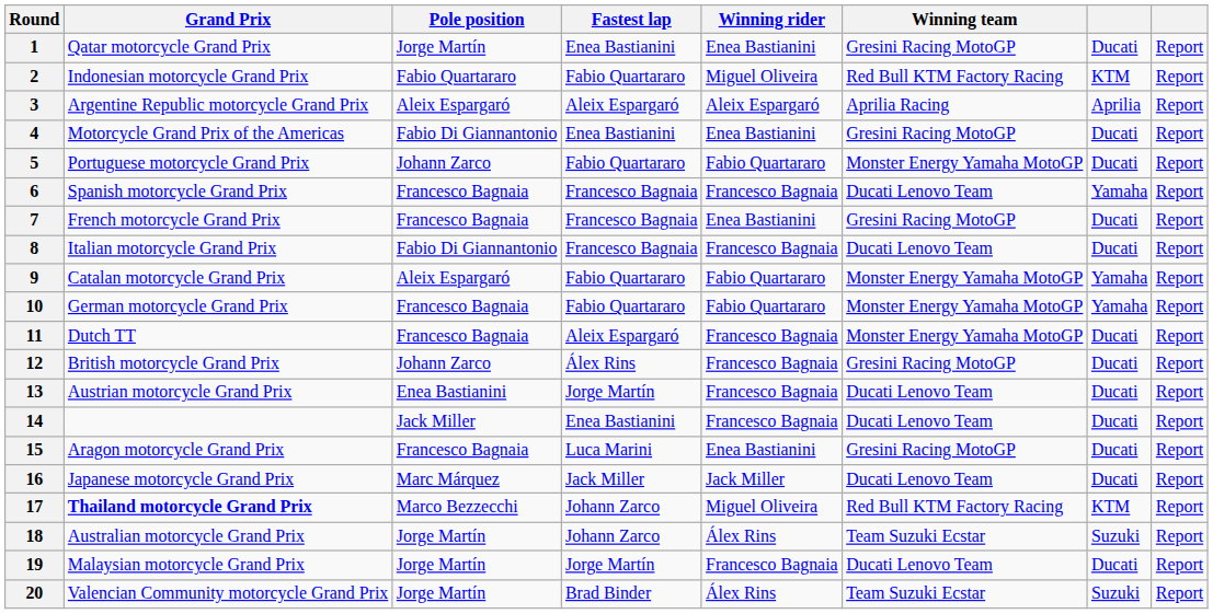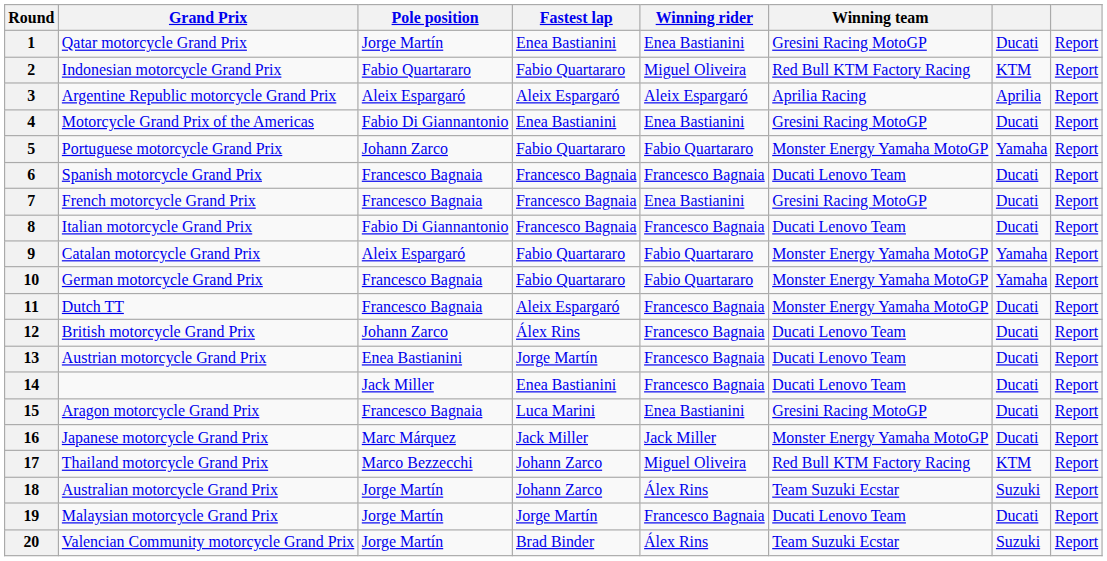 <table class="wikitable sortable" style="font-size: 85%">
 <tr>
 <th>Round</th>
 <th><a href='#'>Grand Prix</a></th>
 <th><a href='#'>Pole position</a></th>
 <th><a href='#'>Fastest lap</a></th>
 <th><a href='#'>Winning rider</a></th>
 <th>Winning team</th>
 <th></th>
 <th class="unsortable"></th>
 </tr>
 <tr>
 <th>1</th>
 <td> <a href='#'>Qatar motorcycle Grand Prix</a></td>
 <td data-sort-value="MART"> <a href='#'>Jorge Martín</a></td>
 <td data-sort-value="BAS"> <a href='#'>Enea Bastianini</a></td>
 <td data-sort-value="BAS"> <a href='#'>Enea Bastianini</a></td>
 <td data-sort-value="GRE"> <a href='#'>Gresini Racing MotoGP</a></td>
 <td data-sort-value="DUC"> <a href='#'>Ducati</a></td>
 <td><a href='#'>Report</a></td>
 </tr>
 <tr>
 <th>2</th>
 <td> <a href='#'>Indonesian motorcycle Grand Prix</a></td>
 <td data-sort-value="QUA"> <a href='#'>Fabio Quartararo</a></td>
 <td data-sort-value="QUA"> <a href='#'>Fabio Quartararo</a></td>
 <td data-sort-value="OLI"> <a href='#'>Miguel Oliveira</a></td>
 <td data-sort-value="RED"> <a href='#'>Red Bull KTM Factory Racing</a></td>
 <td data-sort-value="KTM"> <a href='#'>KTM</a></td>
 <td><a href='#'>Report</a></td>
 </tr>
 <tr>
 <th>3</th>
 <td> <a href='#'>Argentine Republic motorcycle Grand Prix</a></td>
 <td data-sort-value="ESPA"> <a href='#'>Aleix Espargaró</a></td>
 <td data-sort-value="ESPA"> <a href='#'>Aleix Espargaró</a></td>
 <td data-sort-value="ESPA"> <a href='#'>Aleix Espargaró</a></td>
 <td data-sort-value="APR"> <a href='#'>Aprilia Racing</a></td>
 <td data-sort-value="APR"> <a href='#'>Aprilia</a></td>
 <td><a href='#'>Report</a></td>
 </tr>
 <tr>
 <th>4</th>
 <td data-sort-value="ame"> <a href='#'>Motorcycle Grand Prix of the Americas</a></td>
 <td nowrap data-sort-value="DIG"> <a href='#'>Fabio Di Giannantonio</a></td>
 <td data-sort-value="BAS"> <a href='#'>Enea Bastianini</a></td>
 <td data-sort-value="BAS"> <a href='#'>Enea Bastianini</a></td>
 <td data-sort-value="GRE"> <a href='#'>Gresini Racing MotoGP</a></td>
 <td data-sort-value="DUC"> <a href='#'>Ducati</a></td>
 <td><a href='#'>Report</a></td>
 </tr>
 <tr>
 <th>5</th>
 <td> <a href='#'>Portuguese motorcycle Grand Prix</a></td>
 <td data-sort-value="ZAR"> <a href='#'>Johann Zarco</a></td>
 <td data-sort-value="QUA"> <a href='#'>Fabio Quartararo</a></td>
 <td data-sort-value="QUA"> <a href='#'>Fabio Quartararo</a></td>
 <td nowrap data-sort-value="MON"> <a href='#'>Monster Energy Yamaha MotoGP</a></td>
-<td data-sort-value="DUC"> <a href='#'>Ducati</a></td>
+<td data-sort-value="YAM"> <a href='#'>Yamaha</a></td>
 <td><a href='#'>Report</a></td>
 </tr>
 <tr>
 <th>6</th>
 <td> <a href='#'>Spanish motorcycle Grand Prix</a></td>
 <td data-sort-value="BAG"> <a href='#'>Francesco Bagnaia</a></td>
 <td nowrap data-sort-value="BAG"> <a href='#'>Francesco Bagnaia</a></td>
 <td nowrap data-sort-value="BAG"> <a href='#'>Francesco Bagnaia</a></td>
 <td data-sort-value="DUC"> <a href='#'>Ducati Lenovo Team</a></td>
-<td data-sort-value="YAM"> <a href='#'>Yamaha</a></td>
+<td data-sort-value="DUC"> <a href='#'>Ducati</a></td>
 <td><a href='#'>Report</a></td>
 </tr>
 <tr>
 <th>7</th>
 <td> <a href='#'>French motorcycle Grand Prix</a></td>
 <td data-sort-value="BAG"> <a href='#'>Francesco Bagnaia</a></td>
 <td data-sort-value="BAG"> <a href='#'>Francesco Bagnaia</a></td>
 <td data-sort-value="BAS"> <a href='#'>Enea Bastianini</a></td>
 <td data-sort-value="GRE"> <a href='#'>Gresini Racing MotoGP</a></td>
 <td data-sort-value="DUC"> <a href='#'>Ducati</a></td>
 <td><a href='#'>Report</a></td>
 </tr>
 <tr>
 <th>8</th>
 <td> <a href='#'>Italian motorcycle Grand Prix</a></td>
 <td nowrap data-sort-value="DIG"> <a href='#'>Fabio Di Giannantonio</a></td>
 <td data-sort-value="BAG"> <a href='#'>Francesco Bagnaia</a></td>
 <td data-sort-value="BAG"> <a href='#'>Francesco Bagnaia</a></td>
 <td data-sort-value="DUC"> <a href='#'>Ducati Lenovo Team</a></td>
 <td data-sort-value="DUC"> <a href='#'>Ducati</a></td>
 <td><a href='#'>Report</a></td>
 </tr>
 <tr>
 <th>9</th>
 <td> <a href='#'>Catalan motorcycle Grand Prix</a></td>
 <td data-sort-value="ESPA"> <a href='#'>Aleix Espargaró</a></td>
 <td data-sort-value="QUA"> <a href='#'>Fabio Quartararo</a></td>
 <td data-sort-value="QUA"> <a href='#'>Fabio Quartararo</a></td>
 <td data-sort-value="MON"> <a href='#'>Monster Energy Yamaha MotoGP</a></td>
 <td data-sort-value="YAM"> <a href='#'>Yamaha</a></td>
 <td><a href='#'>Report</a></td>
 </tr>
 <tr>
 <th>10</th>
 <td> <a href='#'>German motorcycle Grand Prix</a></td>
 <td data-sort-value="BAG"> <a href='#'>Francesco Bagnaia</a></td>
 <td data-sort-value="QUA"> <a href='#'>Fabio Quartararo</a></td>
 <td data-sort-value="QUA"> <a href='#'>Fabio Quartararo</a></td>
 <td data-sort-value="MON"> <a href='#'>Monster Energy Yamaha MotoGP</a></td>
 <td data-sort-value="YAM"> <a href='#'>Yamaha</a></td>
 <td><a href='#'>Report</a></td>
 </tr>
 <tr>
 <th>11</th>
 <td data-sort-value="dut"> <a href='#'>Dutch TT</a></td>
 <td data-sort-value="BAG"> <a href='#'>Francesco Bagnaia</a></td>
 <td data-sort-value="ESPA"> <a href='#'>Aleix Espargaró</a></td>
 <td data-sort-value="BAG"> <a href='#'>Francesco Bagnaia</a></td>
 <td nowrap data-sort-value="MON"> <a href='#'>Monster Energy Yamaha MotoGP</a></td>
 <td data-sort-value="DUC"> <a href='#'>Ducati</a></td>
 <td><a href='#'>Report</a></td>
 </tr>
 <tr>
 <th>12</th>
 <td data-sort-value="bri"> <a href='#'>British motorcycle Grand Prix</a></td>
 <td data-sort-value="ZAR"> <a href='#'>Johann Zarco</a></td>
 <td data-sort-value="RIN"> <a href='#'>Álex Rins</a></td>
 <td data-sort-value="BAG"> <a href='#'>Francesco Bagnaia</a></td>
-<td data-sort-value="GRE"> <a href='#'>Gresini Racing MotoGP</a></td>
+<td data-sort-value="DUC"> <a href='#'>Ducati Lenovo Team</a></td>
 <td data-sort-value="DUC"> <a href='#'>Ducati</a></td>
 <td><a href='#'>Report</a></td>
 </tr>
 <tr>
 <th>13</th>
 <td> <a href='#'>Austrian motorcycle Grand Prix</a></td>
 <td data-sort-value="BAS"> <a href='#'>Enea Bastianini</a></td>
 <td data-sort-value="MART"> <a href='#'>Jorge Martín</a></td>
 <td data-sort-value="BAG"> <a href='#'>Francesco Bagnaia</a></td>
 <td data-sort-value="DUC"> <a href='#'>Ducati Lenovo Team</a></td>
 <td data-sort-value="DUC"> <a href='#'>Ducati</a></td>
 <td><a href='#'>Report</a></td>
 </tr>
 <tr>
 <th>14</th>
 <td></td>
 <td data-sort-value="MIL"> <a href='#'>Jack Miller</a></td>
 <td data-sort-value="BAS"> <a href='#'>Enea Bastianini</a></td>
 <td data-sort-value="BAG"> <a href='#'>Francesco Bagnaia</a></td>
 <td data-sort-value="DUC"> <a href='#'>Ducati Lenovo Team</a></td>
 <td data-sort-value="DUC"> <a href='#'>Ducati</a></td>
 <td><a href='#'>Report</a></td>
 </tr>
 <tr>
 <th>15</th>
 <td> <a href='#'>Aragon motorcycle Grand Prix</a></td>
 <td data-sort-value="BAG"> <a href='#'>Francesco Bagnaia</a></td>
 <td data-sort-value="MARI"> <a href='#'>Luca Marini</a></td>
 <td data-sort-value="BAS"> <a href='#'>Enea Bastianini</a></td>
 <td data-sort-value="GRE"> <a href='#'>Gresini Racing MotoGP</a></td>
 <td data-sort-value="DUC"> <a href='#'>Ducati</a></td>
 <td><a href='#'>Report</a></td>
 </tr>
 <tr>
 <th>16</th>
 <td> <a href='#'>Japanese motorcycle Grand Prix</a></td>
 <td data-sort-value="MARQ"> <a href='#'>Marc Márquez</a></td>
 <td data-sort-value="MIL"> <a href='#'>Jack Miller</a></td>
 <td data-sort-value="MIL"> <a href='#'>Jack Miller</a></td>
-<td data-sort-value="DUC"> <a href='#'>Ducati Lenovo Team</a></td>
+<td data-sort-value="MON"> <a href='#'>Monster Energy Yamaha MotoGP</a></td>
 <td data-sort-value="DUC"> <a href='#'>Ducati</a></td>
 <td><a href='#'>Report</a></td>
 </tr>
 <tr>
 <th>17</th>
-<td><strong> <a href='#'>Thailand motorcycle Grand Prix</a></strong></td>
+<td> <a href='#'>Thailand motorcycle Grand Prix</a></td>
 <td data-sort-value="BEZ"> <a href='#'>Marco Bezzecchi</a></td>
 <td data-sort-value="ZAR"> <a href='#'>Johann Zarco</a></td>
 <td data-sort-value="OLI"> <a href='#'>Miguel Oliveira</a></td>
 <td data-sort-value="RED"> <a href='#'>Red Bull KTM Factory Racing</a></td>
 <td data-sort-value="KTM"> <a href='#'>KTM</a></td>
 <td><a href='#'>Report</a></td>
 </tr>
 <tr>
 <th>18</th>
 <td> <a href='#'>Australian motorcycle Grand Prix</a></td>
 <td data-sort-value="MART"> <a href='#'>Jorge Martín</a></td>
 <td data-sort-value="ZAR"> <a href='#'>Johann Zarco</a></td>
 <td data-sort-value="RIN"> <a href='#'>Álex Rins</a></td>
 <td data-sort-value="TEA"> <a href='#'>Team Suzuki Ecstar</a></td>
 <td data-sort-value="SUZ"> <a href='#'>Suzuki</a></td>
 <td><a href='#'>Report</a></td>
 </tr>
 <tr>
 <th>19</th>
 <td> <a href='#'>Malaysian motorcycle Grand Prix</a></td>
 <td data-sort-value="MART"> <a href='#'>Jorge Martín</a></td>
 <td data-sort-value="MART"> <a href='#'>Jorge Martín</a></td>
 <td data-sort-value="BAG"> <a href='#'>Francesco Bagnaia</a></td>
 <td data-sort-value="DUC"> <a href='#'>Ducati Lenovo Team</a></td>
 <td data-sort-value="DUC"> <a href='#'>Ducati</a></td>
 <td><a href='#'>Report</a></td>
 </tr>
 <tr>
 <th>20</th>
 <td> <a href='#'>Valencian Community motorcycle Grand Prix</a></td>
 <td data-sort-value="MART"> <a href='#'>Jorge Martín</a></td>
 <td data-sort-value="BIN"> <a href='#'>Brad Binder</a></td>
 <td data-sort-value="RIN"> <a href='#'>Álex Rins</a></td>
 <td data-sort-value="TEA"> <a href='#'>Team Suzuki Ecstar</a></td>
 <td data-sort-value="SUZ"> <a href='#'>Suzuki</a></td>
 <td><a href='#'>Report</a></td>
 </tr>
 </table>
